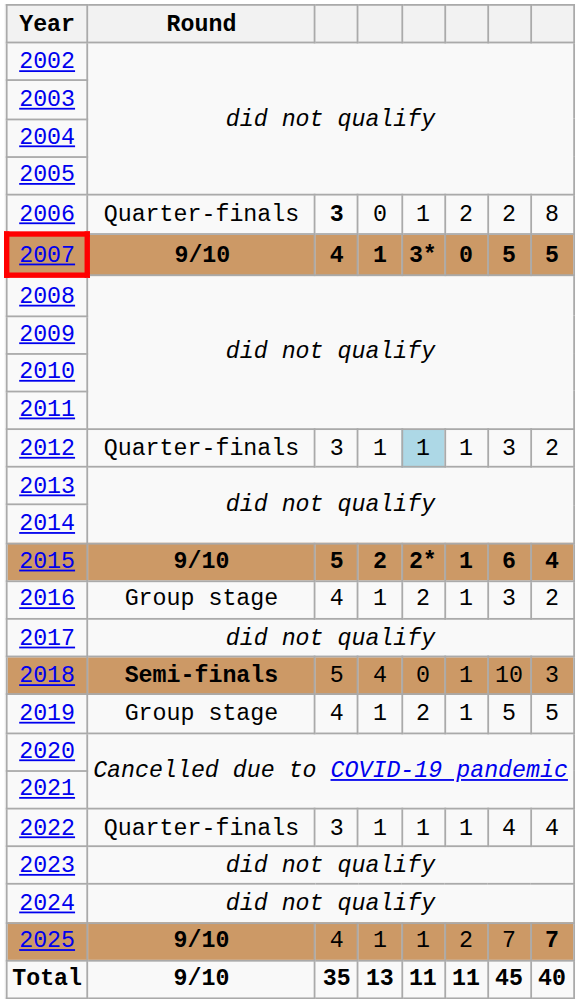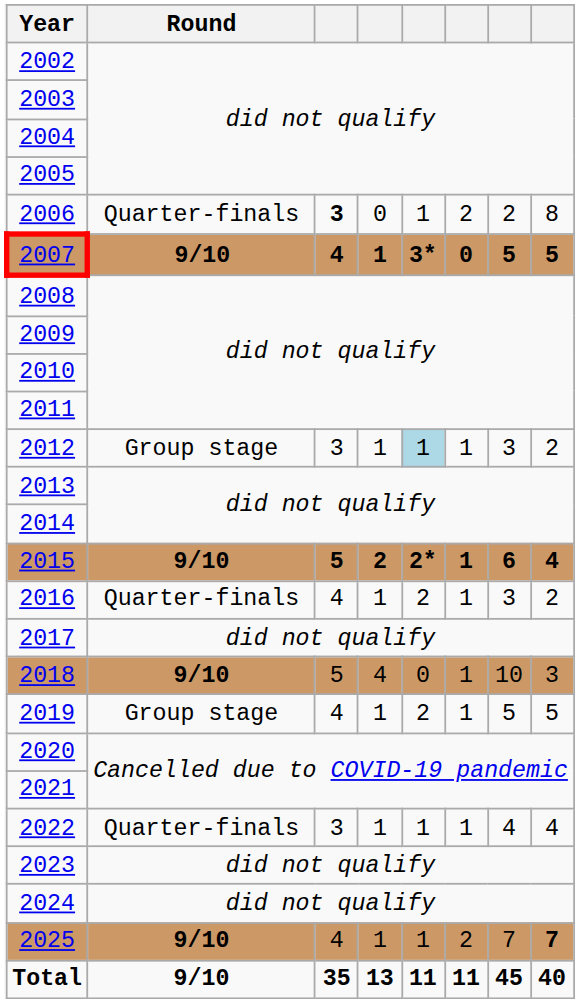 <table class="wikitable" style="text-align: center;">
 <tr>
 <th>Year</th>
 <th>Round</th>
 <th></th>
 <th></th>
 <th></th>
 <th></th>
 <th></th>
 <th></th>
 </tr>
 <tr>
 <td> <a href='#'>2002</a></td>
 <td rowspan=4 colspan=7><em>did not qualify</em></td>
 </tr>
 <tr>
 <td> <a href='#'>2003</a></td>
 </tr>
 <tr>
 <td> <a href='#'>2004</a></td>
 </tr>
 <tr>
 <td> <a href='#'>2005</a></td>
 </tr>
 <tr>
 <td> <a href='#'>2006</a></td>
 <td>Quarter-finals</td>
 <td><strong>3</strong></td>
 <td>0</td>
 <td>1</td>
 <td>2</td>
 <td>2</td>
 <td>8</td>
 </tr>
 <tr bgcolor="#cc9966">
 <td style="border: 3px solid red"> <a href='#'>2007</a></td>
 <td><strong>9/10</strong></td>
 <td><strong>4</strong></td>
 <td><strong>1</strong></td>
 <td><strong>3*</strong></td>
 <td><strong>0</strong></td>
 <td><strong>5</strong></td>
 <td><strong>5</strong></td>
 </tr>
 <tr>
 <td> <a href='#'>2008</a></td>
 <td rowspan=4 colspan=7><em>did not qualify</em></td>
 </tr>
 <tr>
 <td> <a href='#'>2009</a></td>
 </tr>
 <tr>
 <td> <a href='#'>2010</a></td>
 </tr>
 <tr>
 <td> <a href='#'>2011</a></td>
 </tr>
 <tr>
 <td> <a href='#'>2012</a></td>
-<td>Quarter-finals</td>
+<td>Group stage</td>
 <td>3</td>
 <td>1</td>
 <td style="background: lightblue;">1</td>
 <td>1</td>
 <td>3</td>
 <td>2</td>
 </tr>
 <tr>
 <td> <a href='#'>2013</a></td>
 <td rowspan=2 colspan=7><em>did not qualify</em></td>
 </tr>
 <tr>
 <td> <a href='#'>2014</a></td>
 </tr>
 <tr bgcolor="#cc9966">
 <td> <a href='#'>2015</a></td>
 <td><strong>9/10</strong></td>
 <td><strong>5</strong></td>
 <td><strong>2</strong></td>
 <td><strong>2*</strong></td>
 <td><strong>1</strong></td>
 <td><strong>6</strong></td>
 <td><strong>4</strong></td>
 </tr>
 <tr>
 <td> <a href='#'>2016</a></td>
-<td>Group stage</td>
+<td>Quarter-finals</td>
 <td>4</td>
 <td>1</td>
 <td>2</td>
 <td>1</td>
 <td>3</td>
 <td>2</td>
 </tr>
 <tr>
 <td> <a href='#'>2017</a></td>
 <td rowspan=1 colspan=7><em>did not qualify</em></td>
 </tr>
 <tr bgcolor="#cc9966">
 <td> <a href='#'>2018</a></td>
-<td><strong>Semi-finals</strong></td>
+<td><strong>9/10</strong></td>
 <td>5</td>
 <td>4</td>
 <td>0</td>
 <td>1</td>
 <td>10</td>
 <td>3</td>
 </tr>
 <tr>
 <td> <a href='#'>2019</a></td>
 <td>Group stage</td>
 <td>4</td>
 <td>1</td>
 <td>2</td>
 <td>1</td>
 <td>5</td>
 <td>5</td>
 </tr>
 <tr>
 <td> <a href='#'>2020</a></td>
 <td rowspan=2 colspan=8><em>Cancelled due to <a href='#'>COVID-19 pandemic</a></em></td>
 </tr>
 <tr>
 <td> <a href='#'>2021</a></td>
 </tr>
 <tr>
 <td> <a href='#'>2022</a></td>
 <td>Quarter-finals</td>
 <td>3</td>
 <td>1</td>
 <td>1</td>
 <td>1</td>
 <td>4</td>
 <td>4</td>
 </tr>
 <tr>
 <td> <a href='#'>2023</a></td>
 <td colspan=7><em>did not qualify</em></td>
 </tr>
 <tr>
 <td> <a href='#'>2024</a></td>
 <td colspan=7><em>did not qualify</em></td>
 </tr>
 <tr bgcolor="#cc9966">
 <td> <a href='#'>2025</a></td>
 <td><strong>9/10</strong></td>
 <td>4</td>
 <td>1</td>
 <td>1</td>
 <td>2</td>
 <td>7</td>
 <td><strong>7</strong></td>
 </tr>
 <tr>
 <td><strong>Total</strong></td>
 <td><strong>9/10</strong></td>
 <td><strong>35</strong></td>
 <td><strong>13</strong></td>
 <td><strong>11</strong></td>
 <td><strong>11</strong></td>
 <td><strong>45</strong></td>
 <td><strong>40</strong></td>
 </tr>
 </table>
